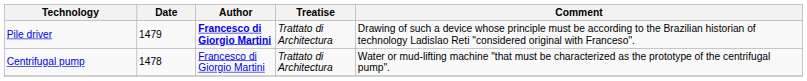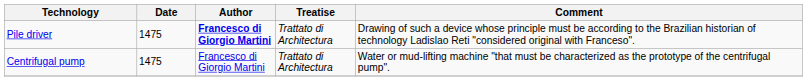 <table class="wikitable">
 <tr>
 <th width="20">Technology</th>
 <th width="4">Date</th>
 <th width="10%">Author</th>
 <th width="10%">Treatise</th>
 <th width="56%">Comment</th>
 </tr>
 <tr>
 <td><a href='#'>Pile driver</a></td>
-<td>1479</td>
+<td>1475</td>
 <td><strong><a href='#'>Francesco di Giorgio Martini</a></strong></td>
 <td><em>Trattato di Architectura</em></td>
 <td>Drawing of such a device whose principle must be according to the Brazilian historian of technology Ladislao Reti "considered original with Franceso".</td>
 </tr>
 <tr>
 <td><a href='#'>Centrifugal pump</a></td>
-<td>1478</td>
+<td>1475</td>
 <td><a href='#'>Francesco di Giorgio Martini</a></td>
 <td><em>Trattato di Architectura</em></td>
 <td>Water or mud-lifting machine "that must be characterized as the prototype of the centrifugal pump".</td>
 </tr>
 <tr>
 </tr>
 </table>
